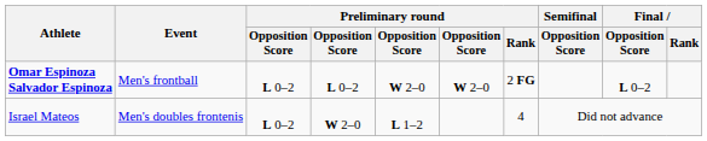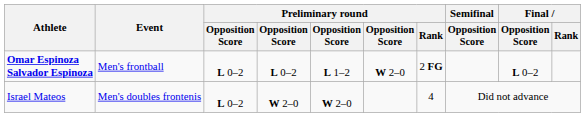 <table class=wikitable style=font-size:90%;text-align:center>
 <tr>
 <th rowspan=2>Athlete</th>
 <th rowspan=2>Event</th>
 <th colspan=5>Preliminary round</th>
 <th>Semifinal</th>
 <th colspan=2>Final / </th>
 </tr>
 <tr style=font-size:95%>
 <th>Opposition<br>Score</th>
 <th>Opposition<br>Score</th>
 <th>Opposition<br>Score</th>
 <th>Opposition<br>Score</th>
 <th>Rank</th>
 <th>Opposition<br>Score</th>
 <th>Opposition<br>Score</th>
 <th>Rank</th>
 </tr>
 <tr>
 <td align=left><strong><a href='#'>Omar Espinoza</a><br><a href='#'>Salvador Espinoza</a></strong></td>
 <td align=left><a href='#'>Men's frontball</a></td>
 <td><br><strong>L</strong> 0–2</td>
 <td><br><strong>L</strong> 0–2</td>
-<td><br><strong>W</strong> 2–0</td>
+<td><br><strong>L</strong> 1–2</td>
 <td><br><strong>W</strong> 2–0</td>
 <td>2 <strong>FG</strong></td>
 <td></td>
 <td><br><strong>L</strong> 0–2</td>
 <td></td>
 </tr>
 <tr>
 <td align=left><a href='#'>Israel Mateos</a></td>
 <td align=left><a href='#'>Men's doubles frontenis</a></td>
 <td><br><strong>L</strong> 0–2</td>
 <td><br><strong>W</strong> 2–0</td>
-<td><br><strong>L</strong> 1–2</td>
+<td><br><strong>W</strong> 2–0</td>
 <td></td>
 <td>4</td>
 <td colspan=3>Did not advance</td>
 </tr>
 </table>
